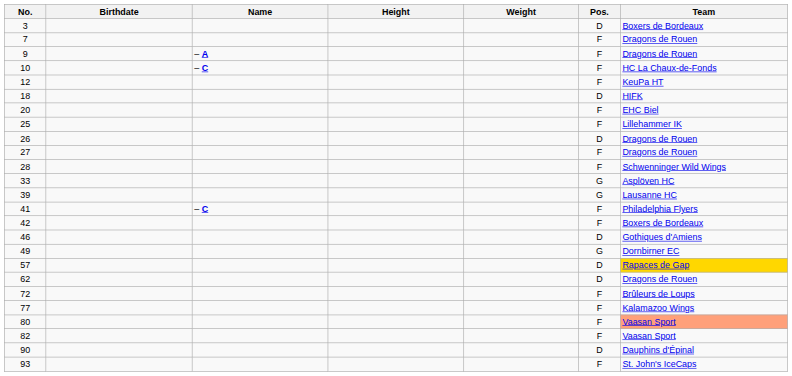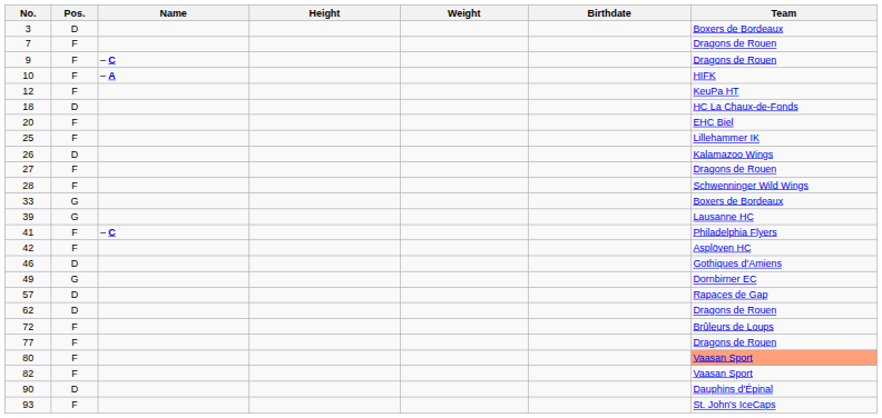 <table width="100%" class="wikitable sortable" style="font-size: 90%; text-align: center;">
 <tr>
 <th style="width:  4%;">No.</th>
-<th style="width: 14%;">Birthdate</th>
+<th style="width:  4%;">Pos.</th>
 <th style="width: 13%;">Name</th>
 <th style="width: 13%;">Height</th>
 <th style="width: 11%;">Weight</th>
-<th style="width:  4%;">Pos.</th>
+<th style="width: 14%;">Birthdate</th>
 <th style="width: 16%;">Team</th>
 </tr>
 <tr>
 <td>3</td>
-<td></td>
+<td>D</td>
 <td align=left></td>
 <td></td>
 <td></td>
-<td>D</td>
+<td></td>
 <td style="text-align:left;"> <a href='#'>Boxers de Bordeaux</a></td>
 </tr>
 <tr>
 <td>7</td>
-<td></td>
+<td>F</td>
 <td align=left></td>
 <td></td>
 <td></td>
-<td>F</td>
+<td></td>
 <td style="text-align:left;"> <a href='#'>Dragons de Rouen</a></td>
 </tr>
 <tr>
 <td>9</td>
-<td></td>
-<td align=left> – <strong><a href='#'>A</a></strong></td>
+<td>F</td>
+<td align=left> – <strong><a href='#'>C</a></strong></td>
 <td></td>
 <td></td>
-<td>F</td>
+<td></td>
 <td style="text-align:left;"> <a href='#'>Dragons de Rouen</a></td>
 </tr>
 <tr>
 <td>10</td>
-<td></td>
-<td align=left> – <strong><a href='#'>C</a></strong></td>
+<td>F</td>
+<td align=left> – <strong><a href='#'>A</a></strong></td>
 <td></td>
 <td></td>
-<td>F</td>
-<td style="text-align:left;"> <a href='#'>HC La Chaux-de-Fonds</a></td>
+<td></td>
+<td style="text-align:left;"> <a href='#'>HIFK</a></td>
 </tr>
 <tr>
 <td>12</td>
-<td></td>
+<td>F</td>
 <td align=left></td>
 <td></td>
 <td></td>
-<td>F</td>
+<td></td>
 <td style="text-align:left;"> <a href='#'>KeuPa HT</a></td>
 </tr>
 <tr>
 <td>18</td>
-<td></td>
+<td>D</td>
 <td align=left></td>
 <td></td>
 <td></td>
-<td>D</td>
-<td style="text-align:left;"> <a href='#'>HIFK</a></td>
+<td></td>
+<td style="text-align:left;"> <a href='#'>HC La Chaux-de-Fonds</a></td>
 </tr>
 <tr>
 <td>20</td>
-<td></td>
+<td>F</td>
 <td align=left></td>
 <td></td>
 <td></td>
-<td>F</td>
+<td></td>
 <td style="text-align:left;"> <a href='#'>EHC Biel</a></td>
 </tr>
 <tr>
 <td>25</td>
-<td></td>
+<td>F</td>
 <td align=left></td>
 <td></td>
 <td></td>
-<td>F</td>
+<td></td>
 <td style="text-align:left;"> <a href='#'>Lillehammer IK</a></td>
 </tr>
 <tr>
 <td>26</td>
-<td></td>
+<td>D</td>
 <td align=left></td>
 <td></td>
 <td></td>
-<td>D</td>
-<td style="text-align:left;"> <a href='#'>Dragons de Rouen</a></td>
+<td></td>
+<td style="text-align:left;"> <a href='#'>Kalamazoo Wings</a></td>
 </tr>
 <tr>
 <td>27</td>
-<td></td>
+<td>F</td>
 <td align=left></td>
 <td></td>
 <td></td>
-<td>F</td>
+<td></td>
 <td style="text-align:left;"> <a href='#'>Dragons de Rouen</a></td>
 </tr>
 <tr>
 <td>28</td>
-<td></td>
+<td>F</td>
 <td align=left></td>
 <td></td>
 <td></td>
-<td>F</td>
+<td></td>
 <td style="text-align:left;"> <a href='#'>Schwenninger Wild Wings</a></td>
 </tr>
 <tr>
 <td>33</td>
-<td></td>
+<td>G</td>
 <td align=left></td>
 <td></td>
 <td></td>
-<td>G</td>
-<td style="text-align:left;"> <a href='#'>Asplöven HC</a></td>
+<td></td>
+<td style="text-align:left;"> <a href='#'>Boxers de Bordeaux</a></td>
 </tr>
 <tr>
 <td>39</td>
-<td></td>
+<td>G</td>
 <td align=left></td>
 <td></td>
 <td></td>
-<td>G</td>
+<td></td>
 <td style="text-align:left;"> <a href='#'>Lausanne HC</a></td>
 </tr>
 <tr>
 <td>41</td>
-<td></td>
+<td>F</td>
 <td align=left> – <strong><a href='#'>C</a></strong></td>
 <td></td>
 <td></td>
-<td>F</td>
+<td></td>
 <td style="text-align:left;"> <a href='#'>Philadelphia Flyers</a></td>
 </tr>
 <tr>
 <td>42</td>
-<td></td>
+<td>F</td>
 <td align=left></td>
 <td></td>
 <td></td>
-<td>F</td>
-<td style="text-align:left;"> <a href='#'>Boxers de Bordeaux</a></td>
+<td></td>
+<td style="text-align:left;"> <a href='#'>Asplöven HC</a></td>
 </tr>
 <tr>
 <td>46</td>
-<td></td>
+<td>D</td>
 <td align=left></td>
 <td></td>
 <td></td>
-<td>D</td>
+<td></td>
 <td style="text-align:left;"> <a href='#'>Gothiques d'Amiens</a></td>
 </tr>
 <tr>
 <td>49</td>
-<td></td>
+<td>G</td>
 <td align=left></td>
 <td></td>
 <td></td>
-<td>G</td>
+<td></td>
 <td style="text-align:left;"> <a href='#'>Dornbirner EC</a></td>
 </tr>
 <tr>
 <td>57</td>
-<td></td>
+<td>D</td>
 <td align=left></td>
 <td></td>
 <td></td>
-<td>D</td>
-<td style="background: gold; text-align:left;"> <a href='#'>Rapaces de Gap</a></td>
+<td></td>
+<td style="text-align:left;"> <a href='#'>Rapaces de Gap</a></td>
 </tr>
 <tr>
 <td>62</td>
-<td></td>
+<td>D</td>
 <td align=left></td>
 <td></td>
 <td></td>
-<td>D</td>
+<td></td>
 <td style="text-align:left;"> <a href='#'>Dragons de Rouen</a></td>
 </tr>
 <tr>
 <td>72</td>
-<td></td>
+<td>F</td>
 <td align=left></td>
 <td></td>
 <td></td>
-<td>F</td>
+<td></td>
 <td style="text-align:left;"> <a href='#'>Brûleurs de Loups</a></td>
 </tr>
 <tr>
 <td>77</td>
-<td></td>
+<td>F</td>
 <td align=left></td>
 <td></td>
 <td></td>
-<td>F</td>
-<td style="text-align:left;"> <a href='#'>Kalamazoo Wings</a></td>
+<td></td>
+<td style="text-align:left;"> <a href='#'>Dragons de Rouen</a></td>
 </tr>
 <tr>
 <td>80</td>
-<td></td>
+<td>F</td>
 <td align=left></td>
 <td></td>
 <td></td>
-<td>F</td>
+<td></td>
 <td style="background: lightsalmon; text-align:left;"> <a href='#'>Vaasan Sport</a></td>
 </tr>
 <tr>
 <td>82</td>
-<td></td>
+<td>F</td>
 <td align=left></td>
 <td></td>
 <td></td>
-<td>F</td>
+<td></td>
 <td style="text-align:left;"> <a href='#'>Vaasan Sport</a></td>
 </tr>
 <tr>
 <td>90</td>
-<td></td>
+<td>D</td>
 <td align=left></td>
 <td></td>
 <td></td>
-<td>D</td>
+<td></td>
 <td style="text-align:left;"> <a href='#'>Dauphins d'Épinal</a></td>
 </tr>
 <tr>
 <td>93</td>
-<td></td>
+<td>F</td>
 <td align=left></td>
 <td></td>
 <td></td>
-<td>F</td>
+<td></td>
 <td style="text-align:left;"> <a href='#'>St. John's IceCaps</a></td>
 </tr>
 </table>
